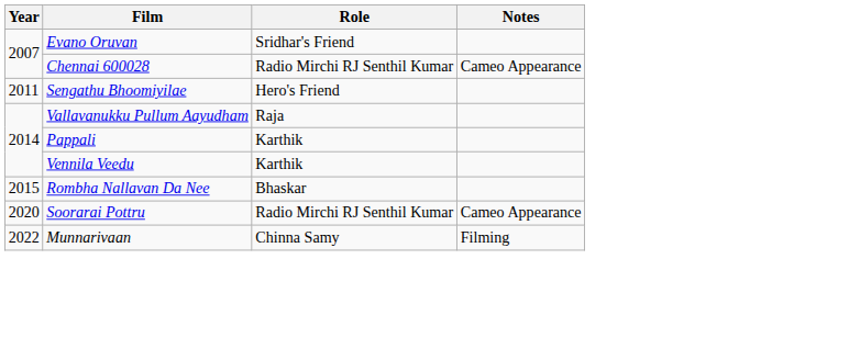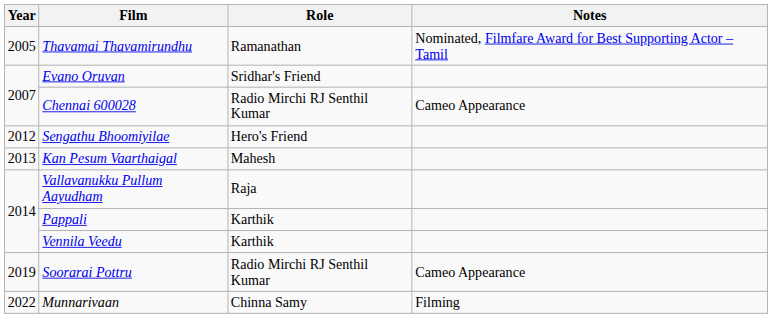 <table class="wikitable sortable">
 <tr>
 <th>Year</th>
 <th>Film</th>
 <th>Role</th>
 <th>Notes</th>
+</tr>
+<tr>
+<td>2005</td>
+<td><em><a href='#'>Thavamai Thavamirundhu</a></em></td>
+<td>Ramanathan</td>
+<td>Nominated, <a href='#'>Filmfare Award for Best Supporting Actor – Tamil</a></td>
 </tr>
 <tr>
 <td rowspan="2">2007</td>
 <td><em><a href='#'>Evano Oruvan</a></em></td>
 <td>Sridhar's Friend</td>
 <td></td>
 </tr>
 <tr>
 <td><em><a href='#'>Chennai 600028</a></em></td>
 <td>Radio Mirchi RJ Senthil Kumar</td>
 <td>Cameo Appearance</td>
 </tr>
 <tr>
-<td>2011</td>
+<td>2012</td>
 <td><em><a href='#'>Sengathu Bhoomiyilae</a></em></td>
 <td>Hero's Friend</td>
+<td></td>
+</tr>
+<tr>
+<td>2013</td>
+<td><em><a href='#'>Kan Pesum Vaarthaigal</a></em></td>
+<td>Mahesh</td>
 <td></td>
 </tr>
 <tr>
 <td rowspan="3">2014</td>
 <td><em><a href='#'>Vallavanukku Pullum Aayudham</a></em></td>
 <td>Raja</td>
 <td></td>
 </tr>
 <tr>
 <td><em><a href='#'>Pappali</a></em></td>
 <td>Karthik</td>
 <td></td>
 </tr>
 <tr>
 <td><em><a href='#'>Vennila Veedu</a></em></td>
 <td>Karthik</td>
 <td></td>
 </tr>
 <tr>
-<td>2015</td>
-<td><em><a href='#'>Rombha Nallavan Da Nee</a></em></td>
-<td>Bhaskar</td>
-<td></td>
-</tr>
-<tr>
-<td>2020</td>
+<td>2019</td>
 <td><em><a href='#'>Soorarai Pottru</a></em></td>
 <td>Radio Mirchi RJ Senthil Kumar</td>
 <td>Cameo Appearance</td>
 </tr>
 <tr>
 <td>2022</td>
 <td><em>Munnarivaan</em></td>
 <td>Chinna Samy</td>
 <td>Filming</td>
 </tr>
 </table>
